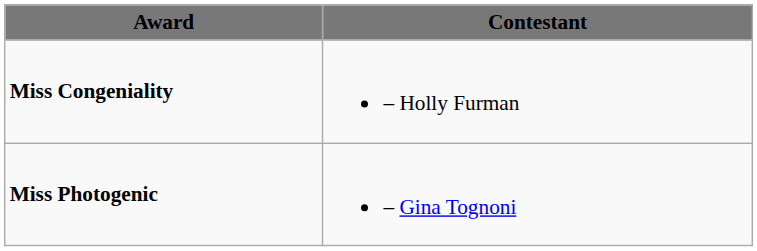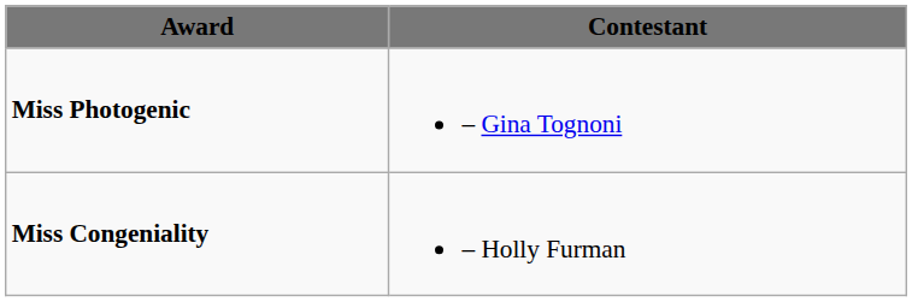 <table class="wikitable sortable" style="font-size: 95%;">
 <tr bgcolor="#787878" colspan=10 align="center">
 <td width="220"><span><strong>Award</strong></span></td>
 <td width="300"><span><strong>Contestant</strong></span></td>
 </tr>
 <tr>
+<td><strong>Miss Photogenic</strong></td>
+<td><br><ul><li><strong></strong> – <a href='#'>Gina Tognoni</a></li></ul></td>
+</tr>
+<tr>
 <td><strong>Miss Congeniality</strong></td>
 <td><br><ul><li><strong></strong> – Holly Furman</li></ul></td>
 </tr>
-<tr>
-<td><strong>Miss Photogenic</strong></td>
-<td><br><ul><li><strong></strong> – <a href='#'>Gina Tognoni</a></li></ul></td>
-</tr>
 </table>
